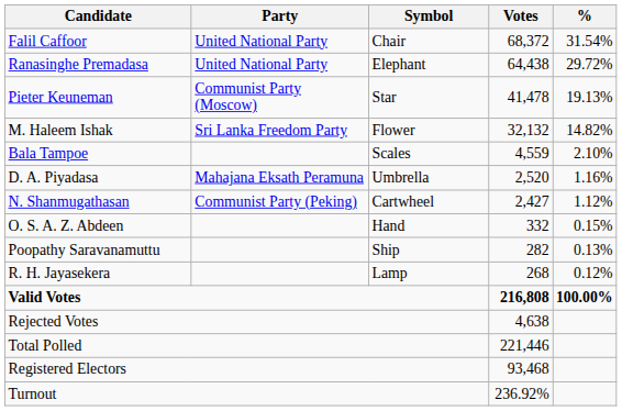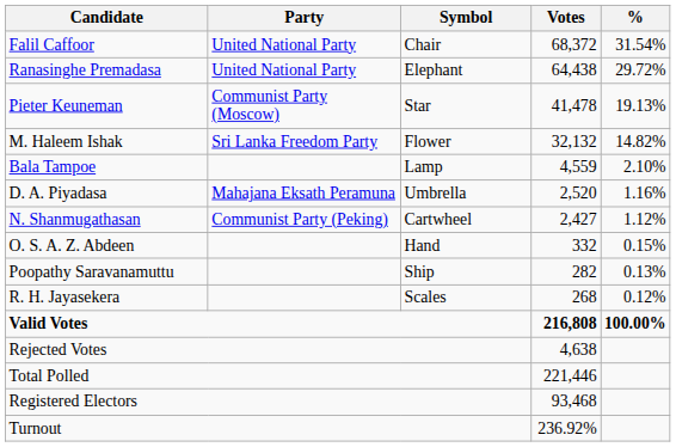 <table class="wikitable" border="1" style="text-align:right;">
 <tr>
 <th align=left width="190">Candidate</th>
 <th align=left width="180">Party</th>
 <th align=left width="120">Symbol</th>
 <th align=left width="60">Votes</th>
 <th align=left width="60">%</th>
 </tr>
 <tr>
 <td align=left><a href='#'>Falil Caffoor</a></td>
 <td align=left><a href='#'>United National Party</a></td>
 <td align=left>Chair</td>
 <td>68,372</td>
 <td>31.54%</td>
 </tr>
 <tr>
 <td align=left><a href='#'>Ranasinghe Premadasa</a></td>
 <td align=left><a href='#'>United National Party</a></td>
 <td align=left>Elephant</td>
 <td>64,438</td>
 <td>29.72%</td>
 </tr>
 <tr>
 <td align=left><a href='#'>Pieter Keuneman</a></td>
 <td align=left><a href='#'>Communist Party (Moscow)</a></td>
 <td align=left>Star</td>
 <td>41,478</td>
 <td>19.13%</td>
 </tr>
 <tr>
 <td align=left>M. Haleem Ishak</td>
 <td align=left><a href='#'>Sri Lanka Freedom Party</a></td>
 <td align=left>Flower</td>
 <td>32,132</td>
 <td>14.82%</td>
 </tr>
 <tr>
 <td align=left><a href='#'>Bala Tampoe</a></td>
 <td></td>
-<td align=left>Scales</td>
+<td align=left>Lamp</td>
 <td>4,559</td>
 <td>2.10%</td>
 </tr>
 <tr>
 <td align=left>D. A. Piyadasa</td>
 <td align=left><a href='#'>Mahajana Eksath Peramuna</a></td>
 <td align=left>Umbrella</td>
 <td>2,520</td>
 <td>1.16%</td>
 </tr>
 <tr>
 <td align=left><a href='#'>N. Shanmugathasan</a></td>
 <td align=left><a href='#'>Communist Party (Peking)</a></td>
 <td align=left>Cartwheel</td>
 <td>2,427</td>
 <td>1.12%</td>
 </tr>
 <tr>
 <td align=left>O. S. A. Z. Abdeen</td>
 <td></td>
 <td align=left>Hand</td>
 <td>332</td>
 <td>0.15%</td>
 </tr>
 <tr>
 <td align=left>Poopathy Saravanamuttu</td>
 <td></td>
 <td align=left>Ship</td>
 <td>282</td>
 <td>0.13%</td>
 </tr>
 <tr>
 <td align=left>R. H. Jayasekera</td>
 <td></td>
-<td align=left>Lamp</td>
+<td align=left>Scales</td>
 <td>268</td>
 <td>0.12%</td>
 </tr>
 <tr>
 <td align=left colspan=3><strong>Valid Votes</strong></td>
 <td><strong>216,808</strong></td>
 <td><strong>100.00%</strong></td>
 </tr>
 <tr>
 <td align=left colspan=3>Rejected Votes</td>
 <td>4,638</td>
 <td></td>
 </tr>
 <tr>
 <td align=left colspan=3>Total Polled</td>
 <td>221,446</td>
 <td></td>
 </tr>
 <tr>
 <td align=left colspan=3>Registered Electors</td>
 <td>93,468</td>
 <td></td>
 </tr>
 <tr>
 <td align=left colspan=3>Turnout</td>
 <td>236.92%</td>
 </tr>
 </table>
